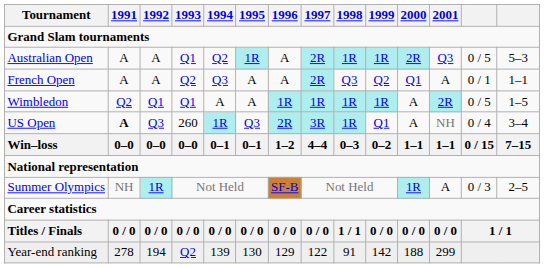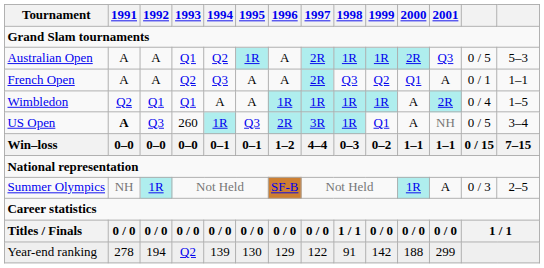 <table class=wikitable style=text-align:center;font-size:89%>
 <tr>
 <th>Tournament</th>
 <th><a href='#'>1991</a></th>
 <th><a href='#'>1992</a></th>
 <th><a href='#'>1993</a></th>
 <th><a href='#'>1994</a></th>
 <th><a href='#'>1995</a></th>
 <th><a href='#'>1996</a></th>
 <th><a href='#'>1997</a></th>
 <th><a href='#'>1998</a></th>
 <th><a href='#'>1999</a></th>
 <th><a href='#'>2000</a></th>
 <th><a href='#'>2001</a></th>
 <th></th>
 <th width=40></th>
 </tr>
 <tr>
 <td colspan="14" style="text-align:left;"><strong>Grand Slam tournaments</strong></td>
 </tr>
 <tr>
 <td align=left><a href='#'>Australian Open</a></td>
 <td>A</td>
 <td>A</td>
 <td><a href='#'>Q1</a></td>
 <td><a href='#'>Q2</a></td>
 <td bgcolor="#afeeee"><a href='#'>1R</a></td>
 <td>A</td>
 <td bgcolor="#afeeee"><a href='#'>2R</a></td>
 <td bgcolor="#afeeee"><a href='#'>1R</a></td>
 <td bgcolor="#afeeee"><a href='#'>1R</a></td>
 <td bgcolor="#afeeee"><a href='#'>2R</a></td>
 <td><a href='#'>Q3</a></td>
 <td>0 / 5</td>
 <td>5–3</td>
 </tr>
 <tr>
 <td align=left><a href='#'>French Open</a></td>
 <td>A</td>
 <td>A</td>
 <td><a href='#'>Q2</a></td>
 <td><a href='#'>Q3</a></td>
 <td>A</td>
 <td>A</td>
 <td bgcolor="#afeeee"><a href='#'>2R</a></td>
 <td><a href='#'>Q3</a></td>
 <td><a href='#'>Q2</a></td>
 <td><a href='#'>Q1</a></td>
 <td>A</td>
 <td>0 / 1</td>
 <td>1–1</td>
 </tr>
 <tr>
 <td align=left><a href='#'>Wimbledon</a></td>
 <td><a href='#'>Q2</a></td>
 <td><a href='#'>Q1</a></td>
 <td><a href='#'>Q1</a></td>
 <td>A</td>
 <td>A</td>
 <td bgcolor="#afeeee"><a href='#'>1R</a></td>
 <td bgcolor="#afeeee"><a href='#'>1R</a></td>
 <td bgcolor="#afeeee"><a href='#'>1R</a></td>
 <td bgcolor="#afeeee"><a href='#'>1R</a></td>
 <td>A</td>
 <td bgcolor="#afeeee"><a href='#'>2R</a></td>
-<td>0 / 5</td>
+<td>0 / 4</td>
 <td>1–5</td>
 </tr>
 <tr>
 <td align=left><a href='#'>US Open</a></td>
 <td><strong>A</strong></td>
 <td><a href='#'>Q3</a></td>
 <td>260</td>
 <td bgcolor="#afeeee"><a href='#'>1R</a></td>
 <td><a href='#'>Q3</a></td>
 <td bgcolor="#afeeee"><a href='#'>2R</a></td>
 <td bgcolor="#afeeee"><a href='#'>3R</a></td>
 <td bgcolor="#afeeee"><a href='#'>1R</a></td>
 <td><a href='#'>Q1</a></td>
 <td>A</td>
 <td style=color:#767676>NH</td>
-<td>0 / 4</td>
+<td>0 / 5</td>
 <td>3–4</td>
 </tr>
 <tr>
 <th style=text-align:left>Win–loss</th>
 <th>0–0</th>
 <th>0–0</th>
 <th>0–0</th>
 <th>0–1</th>
 <th>0–1</th>
 <th>1–2</th>
 <th>4–4</th>
 <th>0–3</th>
 <th>0–2</th>
 <th>1–1</th>
 <th>1–1</th>
 <th>0 / 15</th>
 <th>7–15</th>
 </tr>
 <tr>
 <td style="text-align:left;" colspan="14"><strong>National representation</strong></td>
 </tr>
 <tr>
 <td align=left><a href='#'>Summer Olympics</a></td>
 <td style=color:#767676>NH</td>
 <td bgcolor="#afeeee"><a href='#'>1R</a></td>
 <td colspan=3 style=color:#767676>Not Held</td>
 <td bgcolor="#cd7f32"><a href='#'>SF-B</a></td>
 <td colspan=3 style=color:#767676>Not Held</td>
 <td bgcolor="#afeeee"><a href='#'>1R</a></td>
 <td>A</td>
 <td>0 / 3</td>
 <td>2–5</td>
 </tr>
 <tr>
 <td colspan="14" align="left"><strong>Career statistics</strong></td>
 </tr>
 <tr>
 <th style=text-align:left>Titles / Finals</th>
 <th>0 / 0</th>
 <th>0 / 0</th>
 <th>0 / 0</th>
 <th>0 / 0</th>
 <th>0 / 0</th>
 <th>0 / 0</th>
 <th>0 / 0</th>
 <th>1 / 1</th>
 <th>0 / 0</th>
 <th>0 / 0</th>
 <th>0 / 0</th>
 <th colspan=2>1 / 1</th>
 </tr>
 <tr bgcolor=efefef>
 <td align=left>Year-end ranking</td>
 <td>278</td>
 <td>194</td>
 <td><a href='#'>Q2</a></td>
 <td>139</td>
 <td>130</td>
 <td>129</td>
 <td>122</td>
 <td>91</td>
 <td>142</td>
 <td>188</td>
 <td>299</td>
 <td colspan=2></td>
 </tr>
 </table>
